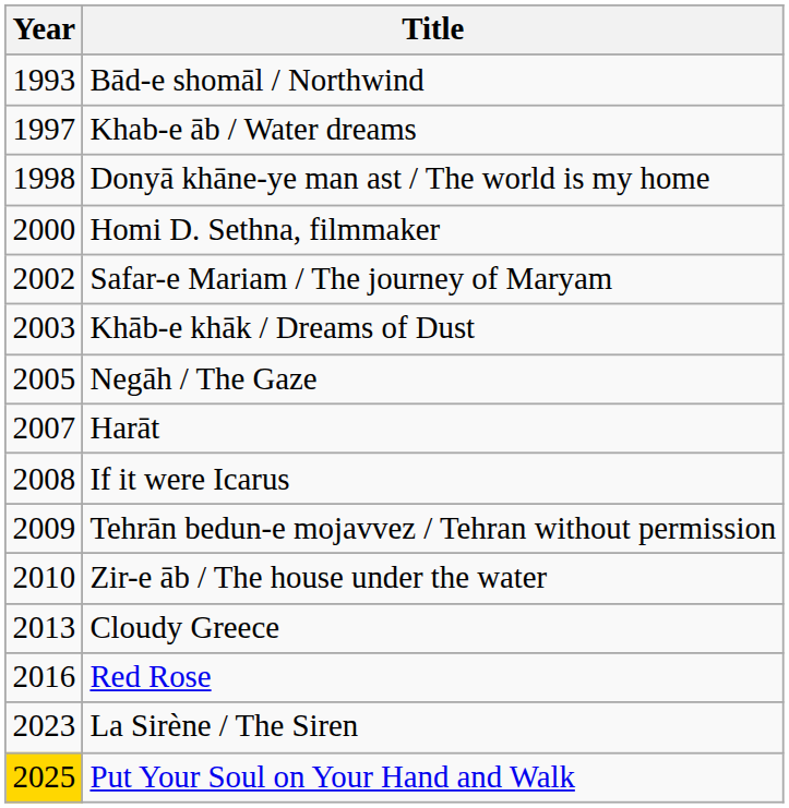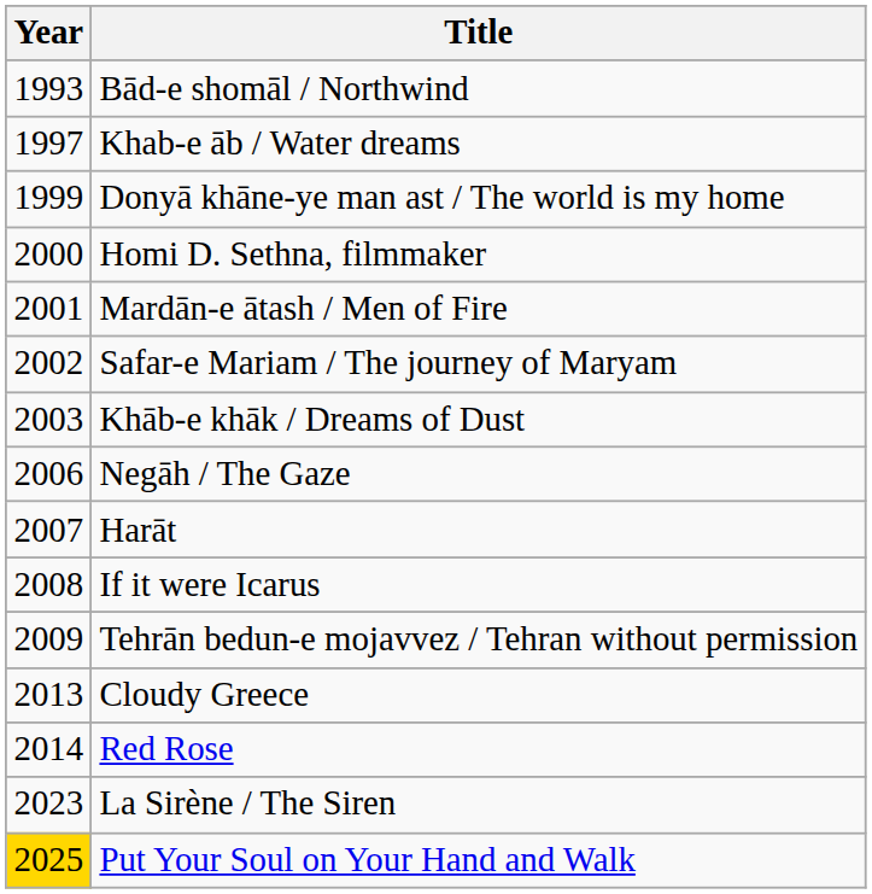 <table class="wikitable">
 <tr>
 <th>Year</th>
 <th>Title</th>
 </tr>
 <tr>
 <td>1993</td>
 <td>Bād-e shomāl / Northwind</td>
 </tr>
 <tr>
 <td>1997</td>
 <td>Khab-e āb / Water dreams</td>
 </tr>
 <tr>
-<td>1998</td>
+<td>1999</td>
 <td>Donyā khāne-ye man ast / The world is my home</td>
 </tr>
 <tr>
 <td>2000</td>
 <td>Homi D. Sethna, filmmaker</td>
+</tr>
+<tr>
+<td>2001</td>
+<td>Mardān-e ātash / Men of Fire</td>
 </tr>
 <tr>
 <td>2002</td>
 <td>Safar-e Mariam / The journey of Maryam</td>
 </tr>
 <tr>
 <td>2003</td>
 <td>Khāb-e khāk / Dreams of Dust</td>
 </tr>
 <tr>
-<td>2005</td>
+<td>2006</td>
 <td>Negāh / The Gaze</td>
 </tr>
 <tr>
 <td>2007</td>
 <td>Harāt</td>
 </tr>
 <tr>
 <td>2008</td>
 <td>If it were Icarus</td>
 </tr>
 <tr>
 <td>2009</td>
 <td>Tehrān bedun-e mojavvez / Tehran without permission</td>
 </tr>
 <tr>
-<td>2010</td>
-<td>Zir-e āb / The house under the water</td>
-</tr>
-<tr>
 <td>2013</td>
 <td>Cloudy Greece</td>
 </tr>
 <tr>
-<td>2016</td>
+<td>2014</td>
 <td><a href='#'>Red Rose</a></td>
 </tr>
 <tr>
 <td>2023</td>
 <td>La Sirène / The Siren</td>
 </tr>
 <tr>
 <td style="background: gold;">2025</td>
 <td><a href='#'>Put Your Soul on Your Hand and Walk</a></td>
 </tr>
 </table>
